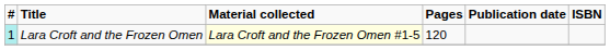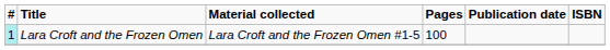 <table class="wikitable">
 <tr>
 <td><strong>#</strong></td>
 <td><strong>Title</strong></td>
 <td><strong>Material collected</strong></td>
 <td><strong>Pages</strong></td>
 <td><strong>Publication date</strong></td>
 <td><strong>ISBN</strong></td>
 </tr>
 <tr>
 <td style="background: paleturquoise;">1</td>
 <td><em>Lara Croft and the Frozen Omen</em></td>
-<td style="background: lightyellow;"><em>Lara Croft and the Frozen Omen</em> #1-5</td>
-<td>120</td>
+<td><em>Lara Croft and the Frozen Omen</em> #1-5</td>
+<td>100</td>
 <td></td>
 <td></td>
 </tr>
 <tr>
 </tr>
 </table>
